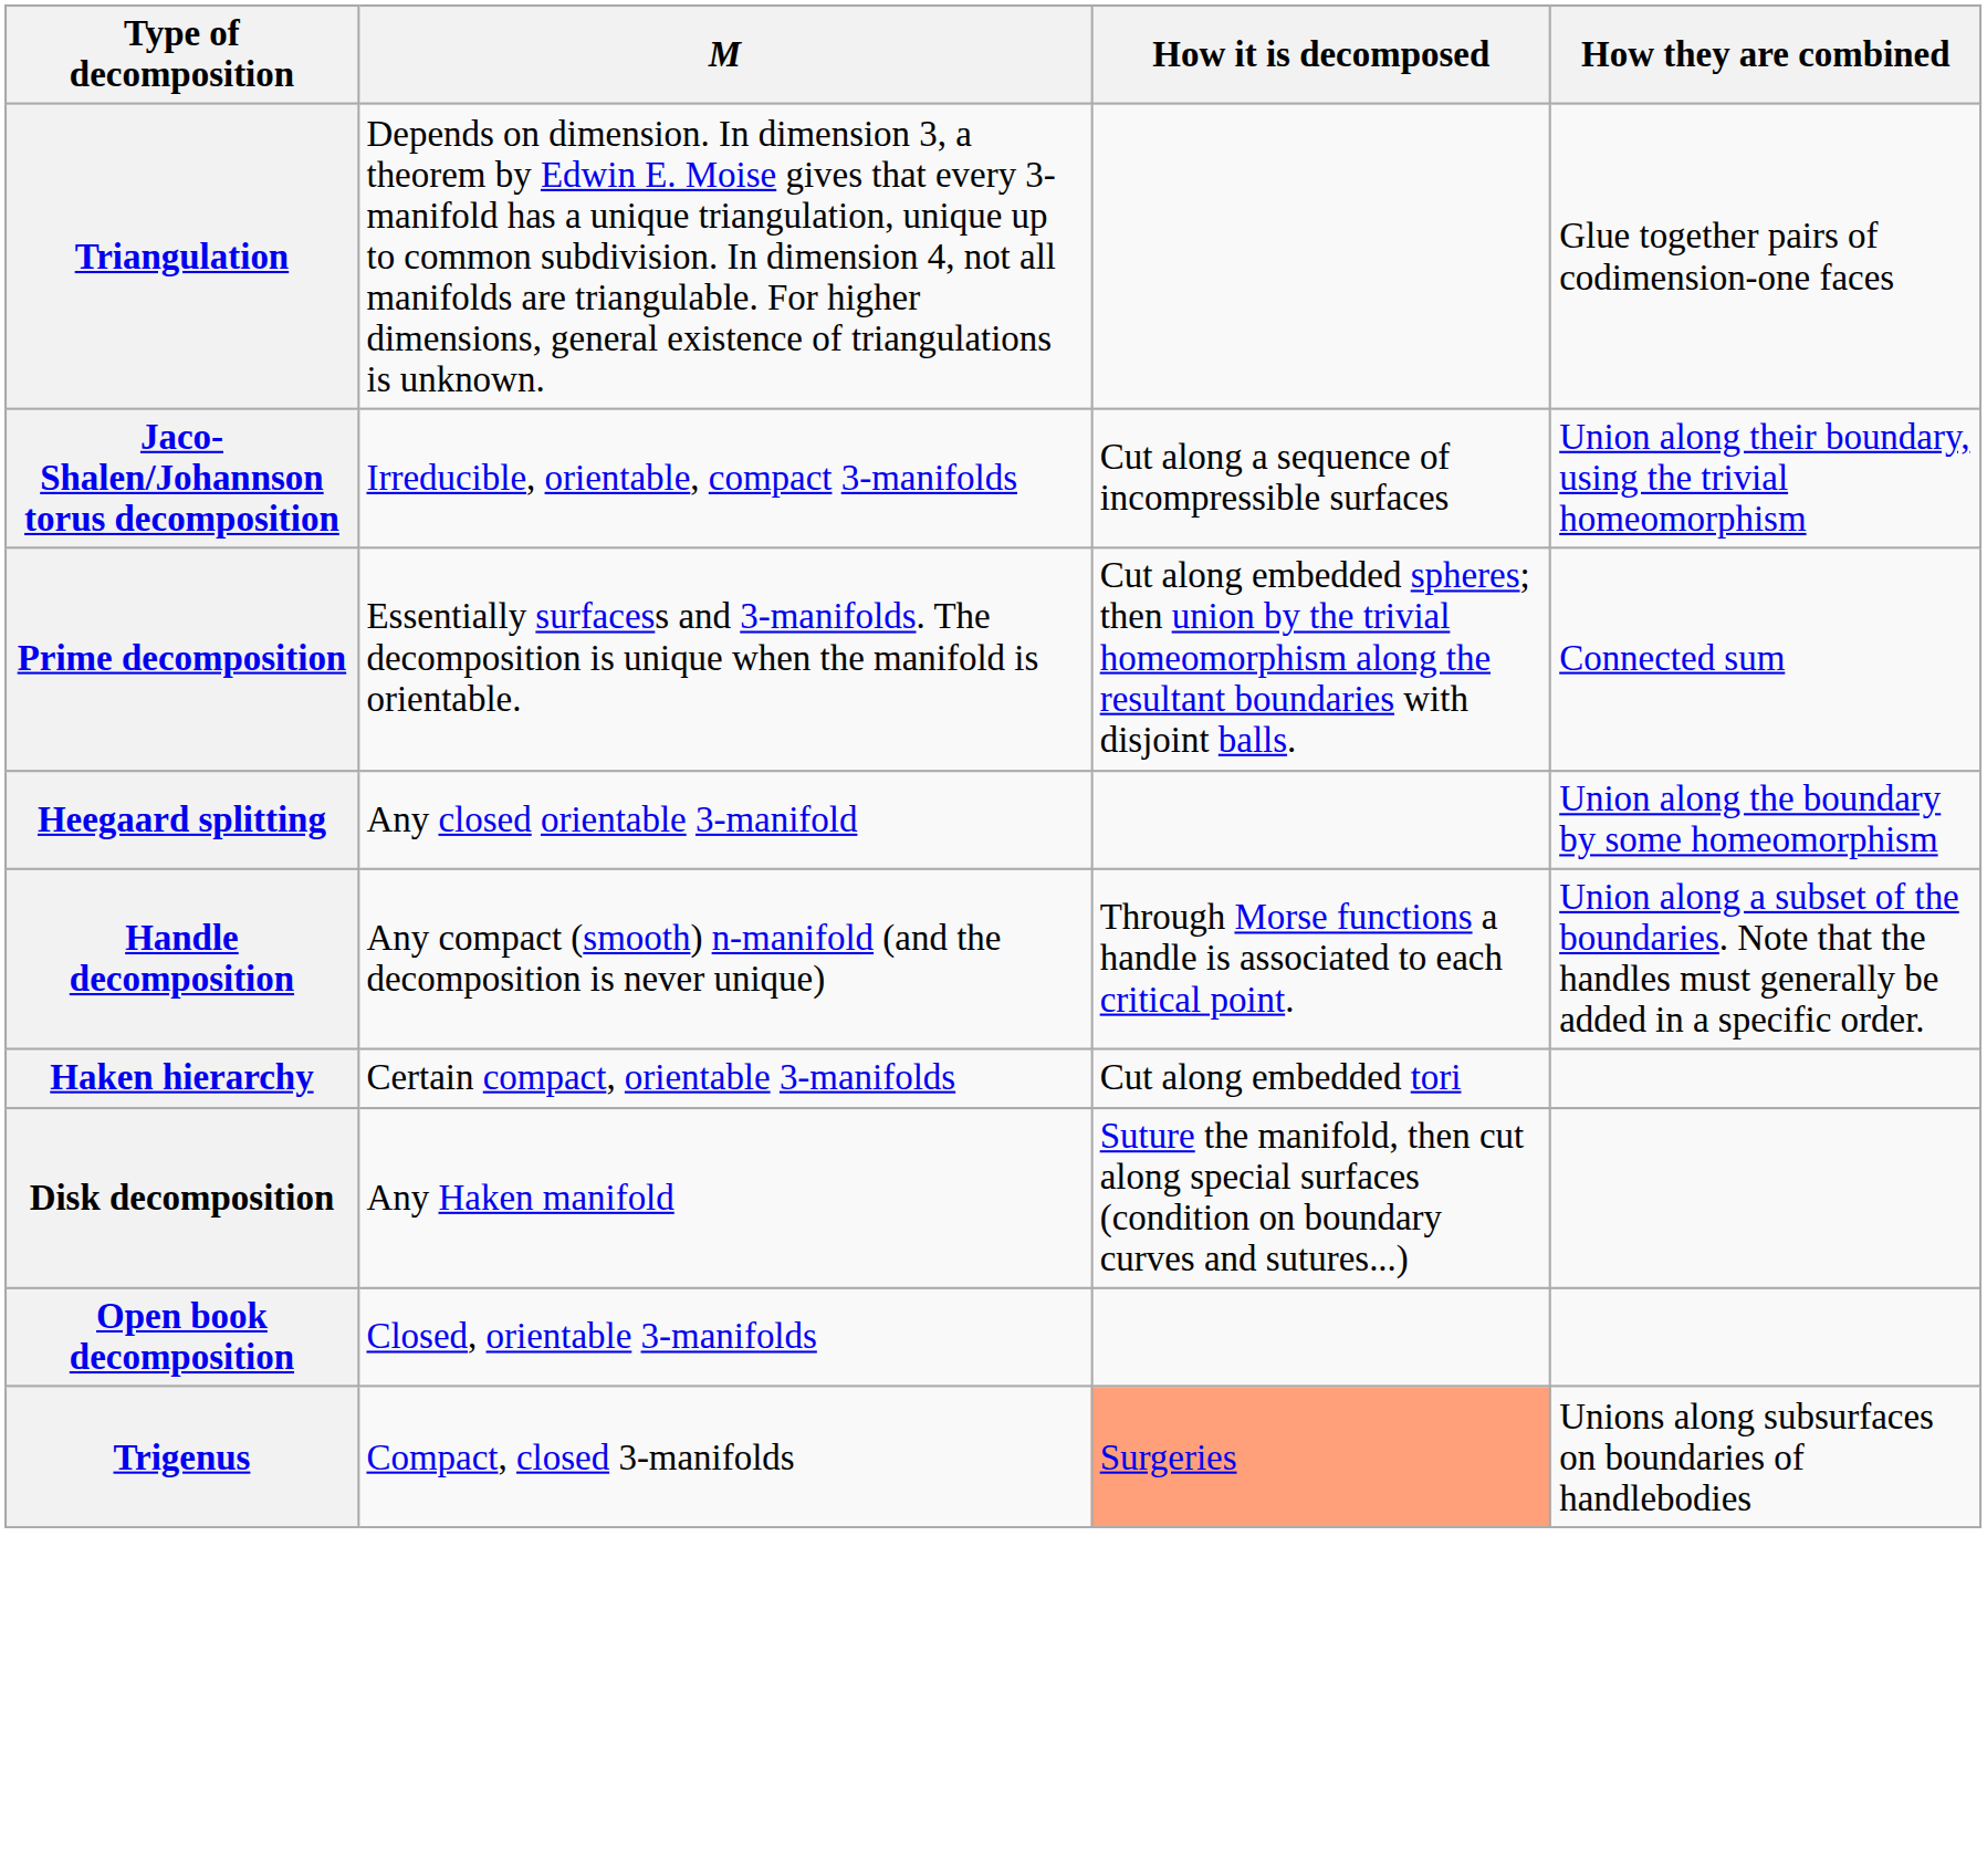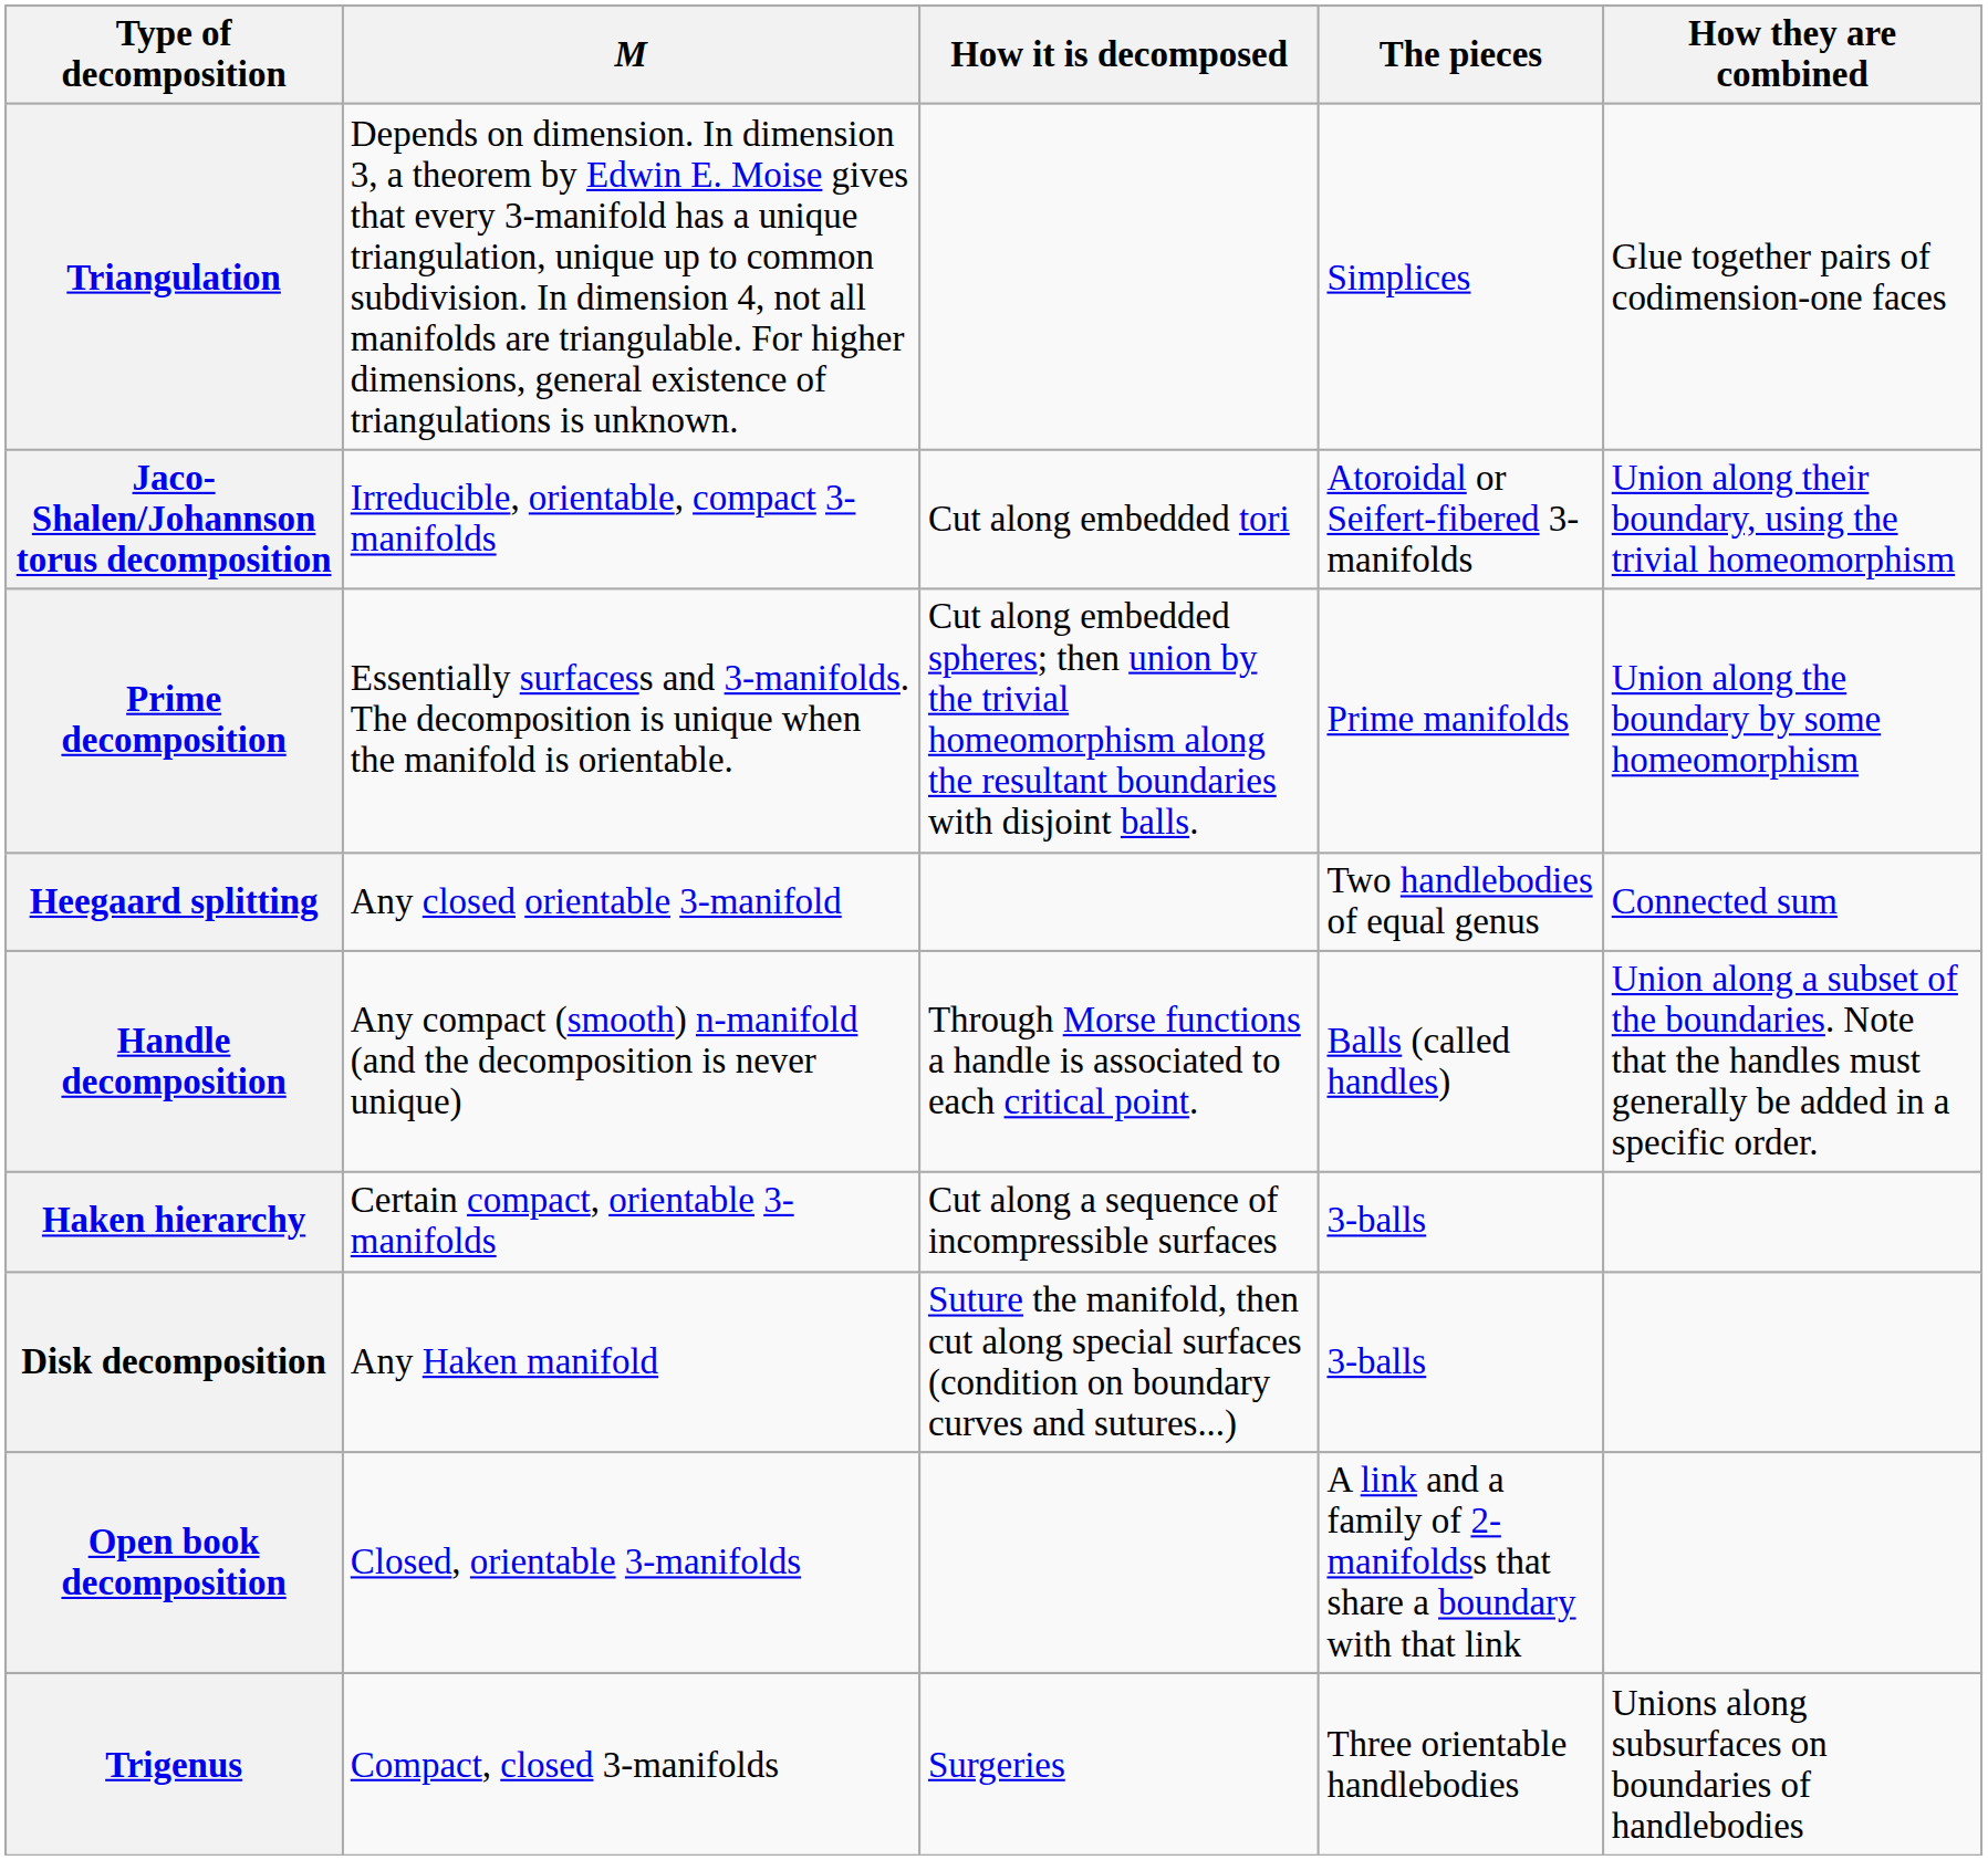 <table class="wikitable">
 <tr>
 <th>Type of decomposition</th>
 <th><em>M</em></th>
 <th>How it is decomposed</th>
+<th>The pieces</th>
 <th>How they are combined</th>
 </tr>
 <tr>
 <th><a href='#'>Triangulation</a></th>
 <td>Depends on dimension.  In dimension 3, a theorem by <a href='#'>Edwin E. Moise</a> gives that every 3-manifold has a unique triangulation, unique up to common subdivision.  In dimension 4, not all manifolds are triangulable.  For higher dimensions, general existence of triangulations is unknown.</td>
 <td></td>
+<td><a href='#'>Simplices</a></td>
 <td>Glue together pairs of codimension-one faces</td>
 </tr>
 <tr>
 <th><a href='#'>Jaco-Shalen/Johannson torus decomposition</a></th>
 <td><a href='#'>Irreducible</a>, <a href='#'>orientable</a>, <a href='#'>compact</a> <a href='#'>3-manifolds</a></td>
-<td>Cut along a sequence of incompressible surfaces</td>
+<td>Cut along embedded <a href='#'>tori</a></td>
+<td><a href='#'>Atoroidal</a> or <a href='#'>Seifert-fibered</a> 3-manifolds</td>
 <td><a href='#'>Union along their boundary, using the trivial homeomorphism</a></td>
 </tr>
 <tr>
 <th><a href='#'>Prime decomposition</a></th>
 <td>Essentially <a href='#'>surfaces</a>s and <a href='#'>3-manifolds</a>. The decomposition is unique when the manifold is orientable.</td>
 <td>Cut along embedded <a href='#'>spheres</a>; then <a href='#'>union by the trivial homeomorphism along the resultant boundaries</a> with disjoint <a href='#'>balls</a>.</td>
-<td><a href='#'>Connected sum</a></td>
+<td><a href='#'>Prime manifolds</a></td>
+<td><a href='#'>Union along the boundary by some homeomorphism</a></td>
 </tr>
 <tr>
 <th><a href='#'>Heegaard splitting</a></th>
 <td>Any <a href='#'>closed</a> <a href='#'>orientable</a> <a href='#'>3-manifold</a></td>
 <td></td>
-<td><a href='#'>Union along the boundary by some homeomorphism</a></td>
+<td>Two <a href='#'>handlebodies</a> of equal genus</td>
+<td><a href='#'>Connected sum</a></td>
 </tr>
 <tr>
 <th><a href='#'>Handle decomposition</a></th>
 <td>Any compact (<a href='#'>smooth</a>) <a href='#'>n-manifold</a> (and the decomposition is never unique)</td>
 <td>Through <a href='#'>Morse functions</a> a handle is associated to each <a href='#'>critical point</a>.</td>
+<td><a href='#'>Balls</a> (called <a href='#'>handles</a>)</td>
 <td><a href='#'>Union along a subset of the boundaries</a>. Note that the handles must generally be added in a specific order.</td>
 </tr>
 <tr>
 <th><a href='#'>Haken hierarchy</a></th>
 <td>Certain <a href='#'>compact</a>, <a href='#'>orientable</a> <a href='#'>3-manifolds</a></td>
-<td>Cut along embedded <a href='#'>tori</a></td>
+<td>Cut along a sequence of incompressible surfaces</td>
+<td><a href='#'>3-balls</a></td>
 <td></td>
 </tr>
 <tr>
 <th>Disk decomposition</th>
 <td>Any <a href='#'>Haken manifold</a></td>
 <td><a href='#'>Suture</a> the manifold, then cut along special surfaces (condition on boundary curves and sutures...)</td>
+<td><a href='#'>3-balls</a></td>
 <td></td>
 </tr>
 <tr>
 <th><a href='#'>Open book decomposition</a></th>
 <td><a href='#'>Closed</a>, <a href='#'>orientable</a> <a href='#'>3-manifolds</a></td>
 <td></td>
+<td>A <a href='#'>link</a> and a family of <a href='#'>2-manifolds</a>s that share a <a href='#'>boundary</a> with that link</td>
 <td></td>
 </tr>
 <tr>
 <th><a href='#'>Trigenus</a></th>
 <td><a href='#'>Compact</a>, <a href='#'>closed</a> 3-manifolds</td>
-<td style="background: lightsalmon;"><a href='#'>Surgeries</a></td>
+<td><a href='#'>Surgeries</a></td>
+<td>Three orientable handlebodies</td>
 <td>Unions along subsurfaces on boundaries of handlebodies</td>
 </tr>
 </table>
